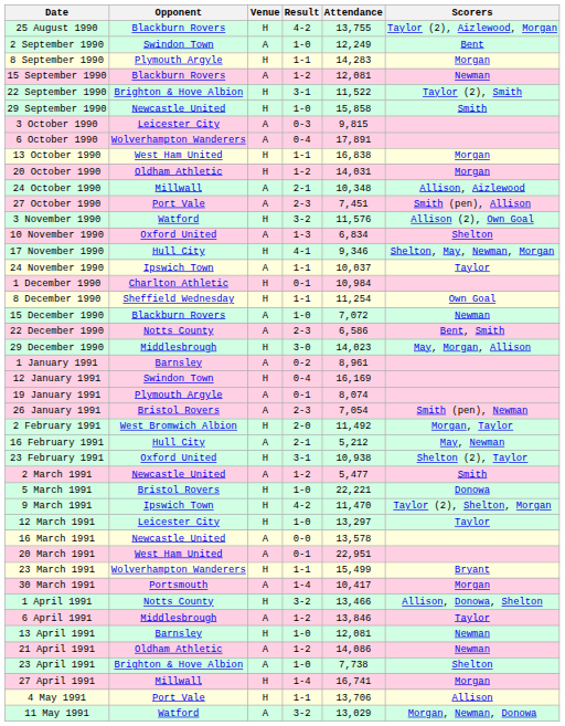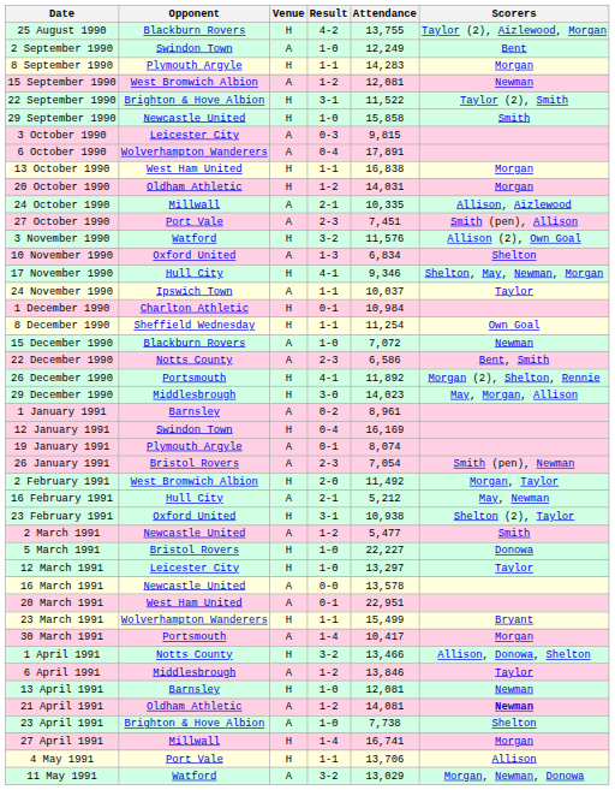 <table class="wikitable sortable" style="font-size:100%; text-align:center">
 <tr>
 <th>Date</th>
 <th>Opponent</th>
 <th>Venue</th>
 <th>Result</th>
 <th>Attendance</th>
 <th>Scorers</th>
 </tr>
 <tr style="background-color: #d0ffe3;">
 <td>25 August 1990</td>
 <td><a href='#'>Blackburn Rovers</a></td>
 <td>H</td>
 <td>4-2</td>
 <td>13,755</td>
 <td><a href='#'>Taylor</a> (2), <a href='#'>Aizlewood</a>, <a href='#'>Morgan</a></td>
 </tr>
 <tr style="background-color: #d0ffe3;">
 <td>2 September 1990</td>
 <td><a href='#'>Swindon Town</a></td>
 <td>A</td>
 <td>1-0</td>
 <td>12,249</td>
 <td><a href='#'>Bent</a></td>
 </tr>
 <tr style="background-color: #ffffdd;">
 <td>8 September 1990</td>
 <td><a href='#'>Plymouth Argyle</a></td>
 <td>H</td>
 <td>1-1</td>
 <td>14,283</td>
 <td><a href='#'>Morgan</a></td>
 </tr>
 <tr style="background-color: #ffd0e3;">
 <td>15 September 1990</td>
-<td><a href='#'>Blackburn Rovers</a></td>
+<td><a href='#'>West Bromwich Albion</a></td>
 <td>A</td>
 <td>1-2</td>
 <td>12,081</td>
 <td><a href='#'>Newman</a></td>
 </tr>
 <tr style="background-color: #d0ffe3;">
 <td>22 September 1990</td>
 <td><a href='#'>Brighton & Hove Albion</a></td>
 <td>H</td>
 <td>3-1</td>
 <td>11,522</td>
 <td><a href='#'>Taylor</a> (2), <a href='#'>Smith</a></td>
 </tr>
 <tr style="background-color: #d0ffe3;">
 <td>29 September 1990</td>
 <td><a href='#'>Newcastle United</a></td>
 <td>H</td>
 <td>1-0</td>
 <td>15,858</td>
 <td><a href='#'>Smith</a></td>
 </tr>
 <tr style="background-color: #ffd0e3;">
 <td>3 October 1990</td>
 <td><a href='#'>Leicester City</a></td>
 <td>A</td>
 <td>0-3</td>
 <td>9,815</td>
 <td></td>
 </tr>
 <tr style="background-color: #ffd0e3;">
 <td>6 October 1990</td>
 <td><a href='#'>Wolverhampton Wanderers</a></td>
 <td>A</td>
 <td>0-4</td>
 <td>17,891</td>
 <td></td>
 </tr>
 <tr style="background-color: #ffffdd;">
 <td>13 October 1990</td>
 <td><a href='#'>West Ham United</a></td>
 <td>H</td>
 <td>1-1</td>
 <td>16,838</td>
 <td><a href='#'>Morgan</a></td>
 </tr>
 <tr style="background-color: #ffd0e3;">
 <td>20 October 1990</td>
 <td><a href='#'>Oldham Athletic</a></td>
 <td>H</td>
 <td>1-2</td>
 <td>14,031</td>
 <td><a href='#'>Morgan</a></td>
 </tr>
 <tr style="background-color: #d0ffe3;">
 <td>24 October 1990</td>
 <td><a href='#'>Millwall</a></td>
 <td>A</td>
 <td>2-1</td>
-<td>10,348</td>
+<td>10,335</td>
 <td><a href='#'>Allison</a>, <a href='#'>Aizlewood</a></td>
 </tr>
 <tr style="background-color: #ffd0e3;">
 <td>27 October 1990</td>
 <td><a href='#'>Port Vale</a></td>
 <td>A</td>
 <td>2-3</td>
 <td>7,451</td>
 <td><a href='#'>Smith</a> (pen), <a href='#'>Allison</a></td>
 </tr>
 <tr style="background-color: #d0ffe3;">
 <td>3 November 1990</td>
 <td><a href='#'>Watford</a></td>
 <td>H</td>
 <td>3-2</td>
 <td>11,576</td>
 <td><a href='#'>Allison</a> (2), <a href='#'>Own Goal</a></td>
 </tr>
 <tr style="background-color: #ffd0e3;">
 <td>10 November 1990</td>
 <td><a href='#'>Oxford United</a></td>
 <td>A</td>
 <td>1-3</td>
 <td>6,834</td>
 <td><a href='#'>Shelton</a></td>
 </tr>
 <tr style="background-color: #d0ffe3;">
 <td>17 November 1990</td>
 <td><a href='#'>Hull City</a></td>
 <td>H</td>
 <td>4-1</td>
 <td>9,346</td>
 <td><a href='#'>Shelton</a>, <a href='#'>May</a>, <a href='#'>Newman</a>, <a href='#'>Morgan</a></td>
 </tr>
 <tr style="background-color: #ffffdd;">
 <td>24 November 1990</td>
 <td><a href='#'>Ipswich Town</a></td>
 <td>A</td>
 <td>1-1</td>
 <td>10,037</td>
 <td><a href='#'>Taylor</a></td>
 </tr>
 <tr style="background-color: #ffd0e3;">
 <td>1 December 1990</td>
 <td><a href='#'>Charlton Athletic</a></td>
 <td>H</td>
 <td>0-1</td>
 <td>10,984</td>
 <td></td>
 </tr>
 <tr style="background-color: #ffffdd;">
 <td>8 December 1990</td>
 <td><a href='#'>Sheffield Wednesday</a></td>
 <td>H</td>
 <td>1-1</td>
 <td>11,254</td>
 <td><a href='#'>Own Goal</a></td>
 </tr>
 <tr style="background-color: #d0ffe3;">
 <td>15 December 1990</td>
 <td><a href='#'>Blackburn Rovers</a></td>
 <td>A</td>
 <td>1-0</td>
 <td>7,072</td>
 <td><a href='#'>Newman</a></td>
 </tr>
 <tr style="background-color: #ffd0e3;">
 <td>22 December 1990</td>
 <td><a href='#'>Notts County</a></td>
 <td>A</td>
 <td>2-3</td>
 <td>6,586</td>
 <td><a href='#'>Bent</a>, <a href='#'>Smith</a></td>
+</tr>
+<tr style="background-color: #d0ffe3;">
+<td>26 December 1990</td>
+<td><a href='#'>Portsmouth</a></td>
+<td>H</td>
+<td>4-1</td>
+<td>11,892</td>
+<td><a href='#'>Morgan</a> (2), <a href='#'>Shelton</a>, <a href='#'>Rennie</a></td>
 </tr>
 <tr style="background-color: #d0ffe3;">
 <td>29 December 1990</td>
 <td><a href='#'>Middlesbrough</a></td>
 <td>H</td>
 <td>3-0</td>
 <td>14,023</td>
 <td><a href='#'>May</a>, <a href='#'>Morgan</a>, <a href='#'>Allison</a></td>
 </tr>
 <tr style="background-color: #ffd0e3;">
 <td>1 January 1991</td>
 <td><a href='#'>Barnsley</a></td>
 <td>A</td>
 <td>0-2</td>
 <td>8,961</td>
 <td></td>
 </tr>
 <tr style="background-color: #ffd0e3;">
 <td>12 January 1991</td>
 <td><a href='#'>Swindon Town</a></td>
 <td>H</td>
 <td>0-4</td>
 <td>16,169</td>
 <td></td>
 </tr>
 <tr style="background-color: #ffd0e3;">
 <td>19 January 1991</td>
 <td><a href='#'>Plymouth Argyle</a></td>
 <td>A</td>
 <td>0-1</td>
 <td>8,074</td>
 <td></td>
 </tr>
 <tr style="background-color: #ffd0e3;">
 <td>26 January 1991</td>
 <td><a href='#'>Bristol Rovers</a></td>
 <td>A</td>
 <td>2-3</td>
 <td>7,054</td>
 <td><a href='#'>Smith</a> (pen), <a href='#'>Newman</a></td>
 </tr>
 <tr style="background-color: #d0ffe3;">
 <td>2 February 1991</td>
 <td><a href='#'>West Bromwich Albion</a></td>
 <td>H</td>
 <td>2-0</td>
 <td>11,492</td>
 <td><a href='#'>Morgan</a>, <a href='#'>Taylor</a></td>
 </tr>
 <tr style="background-color: #d0ffe3;">
 <td>16 February 1991</td>
 <td><a href='#'>Hull City</a></td>
 <td>A</td>
 <td>2-1</td>
 <td>5,212</td>
 <td><a href='#'>May</a>, <a href='#'>Newman</a></td>
 </tr>
 <tr style="background-color: #d0ffe3;">
 <td>23 February 1991</td>
 <td><a href='#'>Oxford United</a></td>
 <td>H</td>
 <td>3-1</td>
 <td>10,938</td>
 <td><a href='#'>Shelton</a> (2), <a href='#'>Taylor</a></td>
 </tr>
 <tr style="background-color: #ffd0e3;">
 <td>2 March 1991</td>
 <td><a href='#'>Newcastle United</a></td>
 <td>A</td>
 <td>1-2</td>
 <td>5,477</td>
 <td><a href='#'>Smith</a></td>
 </tr>
 <tr style="background-color: #d0ffe3;">
 <td>5 March 1991</td>
 <td><a href='#'>Bristol Rovers</a></td>
 <td>H</td>
 <td>1-0</td>
-<td>22,221</td>
+<td>22,227</td>
 <td><a href='#'>Donowa</a></td>
-</tr>
-<tr style="background-color: #d0ffe3;">
-<td>9 March 1991</td>
-<td><a href='#'>Ipswich Town</a></td>
-<td>H</td>
-<td>4-2</td>
-<td>11,470</td>
-<td><a href='#'>Taylor</a> (2), <a href='#'>Shelton</a>, <a href='#'>Morgan</a></td>
 </tr>
 <tr style="background-color: #d0ffe3;">
 <td>12 March 1991</td>
 <td><a href='#'>Leicester City</a></td>
 <td>H</td>
 <td>1-0</td>
 <td>13,297</td>
 <td><a href='#'>Taylor</a></td>
 </tr>
 <tr style="background-color: #ffffdd;">
 <td>16 March 1991</td>
 <td><a href='#'>Newcastle United</a></td>
 <td>A</td>
 <td>0-0</td>
 <td>13,578</td>
 <td></td>
 </tr>
 <tr style="background-color: #ffd0e3;">
 <td>20 March 1991</td>
 <td><a href='#'>West Ham United</a></td>
 <td>A</td>
 <td>0-1</td>
 <td>22,951</td>
 <td></td>
 </tr>
 <tr style="background-color: #ffffdd;">
 <td>23 March 1991</td>
 <td><a href='#'>Wolverhampton Wanderers</a></td>
 <td>H</td>
 <td>1-1</td>
 <td>15,499</td>
 <td><a href='#'>Bryant</a></td>
 </tr>
 <tr style="background-color: #ffd0e3;">
 <td>30 March 1991</td>
 <td><a href='#'>Portsmouth</a></td>
 <td>A</td>
 <td>1-4</td>
 <td>10,417</td>
 <td><a href='#'>Morgan</a></td>
 </tr>
 <tr style="background-color: #d0ffe3;">
 <td>1 April 1991</td>
 <td><a href='#'>Notts County</a></td>
 <td>H</td>
 <td>3-2</td>
 <td>13,466</td>
 <td><a href='#'>Allison</a>, <a href='#'>Donowa</a>, <a href='#'>Shelton</a></td>
 </tr>
 <tr style="background-color: #ffd0e3;">
 <td>6 April 1991</td>
 <td><a href='#'>Middlesbrough</a></td>
 <td>A</td>
 <td>1-2</td>
 <td>13,846</td>
 <td><a href='#'>Taylor</a></td>
 </tr>
 <tr style="background-color: #d0ffe3;">
 <td>13 April 1991</td>
 <td><a href='#'>Barnsley</a></td>
 <td>H</td>
 <td>1-0</td>
 <td>12,081</td>
 <td><a href='#'>Newman</a></td>
 </tr>
 <tr style="background-color: #ffd0e3;">
 <td>21 April 1991</td>
 <td><a href='#'>Oldham Athletic</a></td>
 <td>A</td>
 <td>1-2</td>
-<td>14,086</td>
-<td><a href='#'>Newman</a></td>
+<td>14,081</td>
+<td><strong><a href='#'>Newman</a></strong></td>
 </tr>
 <tr style="background-color: #d0ffe3;">
 <td>23 April 1991</td>
 <td><a href='#'>Brighton & Hove Albion</a></td>
 <td>A</td>
 <td>1-0</td>
 <td>7,738</td>
 <td><a href='#'>Shelton</a></td>
 </tr>
 <tr style="background-color: #ffd0e3;">
 <td>27 April 1991</td>
 <td><a href='#'>Millwall</a></td>
 <td>H</td>
 <td>1-4</td>
 <td>16,741</td>
 <td><a href='#'>Morgan</a></td>
 </tr>
 <tr style="background-color: #ffffdd;">
 <td>4 May 1991</td>
 <td><a href='#'>Port Vale</a></td>
 <td>H</td>
 <td>1-1</td>
 <td>13,706</td>
 <td><a href='#'>Allison</a></td>
 </tr>
 <tr style="background-color: #d0ffe3;">
 <td>11 May 1991</td>
 <td><a href='#'>Watford</a></td>
 <td>A</td>
 <td>3-2</td>
 <td>13,029</td>
 <td><a href='#'>Morgan</a>, <a href='#'>Newman</a>, <a href='#'>Donowa</a></td>
 </tr>
 </table>
